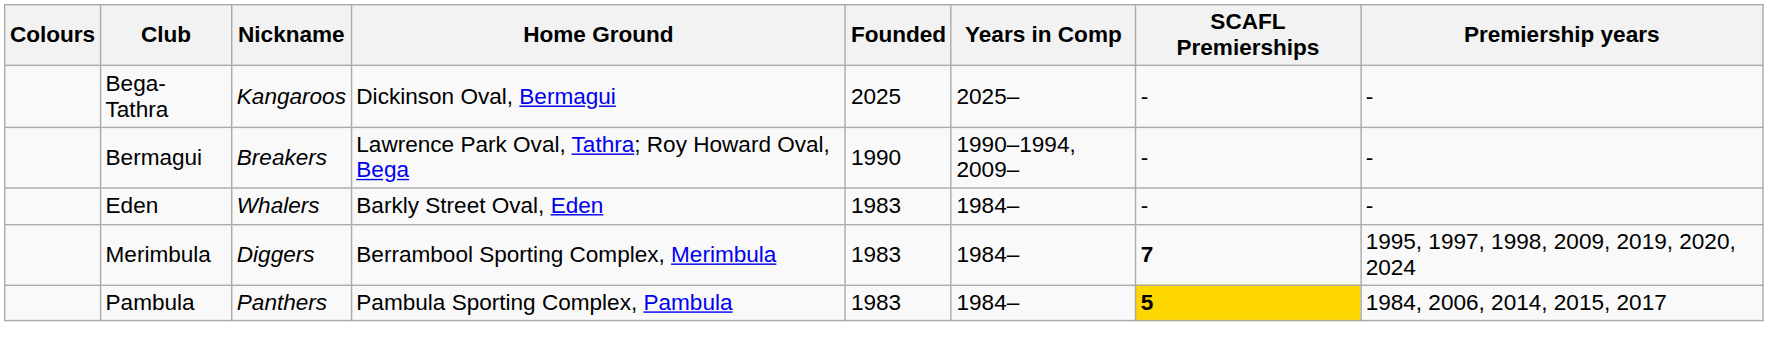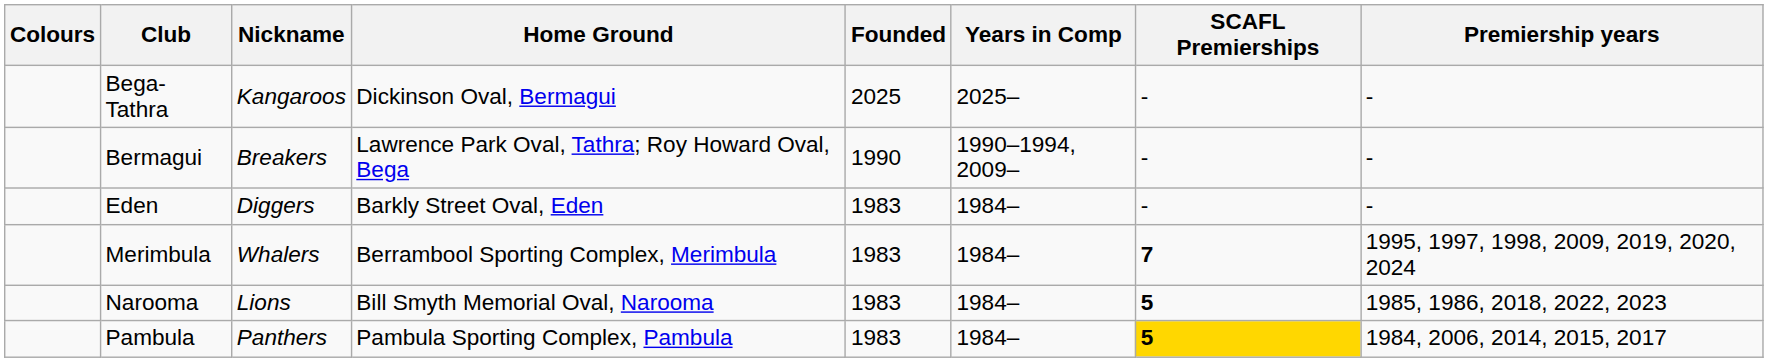 <table class="wikitable sortable">
 <tr>
 <th>Colours</th>
 <th>Club</th>
 <th>Nickname</th>
 <th>Home Ground</th>
 <th>Founded</th>
 <th>Years in Comp</th>
 <th>SCAFL Premierships</th>
 <th>Premiership years</th>
 </tr>
 <tr>
 <td></td>
 <td>Bega-Tathra</td>
 <td><em>Kangaroos</em></td>
 <td>Dickinson Oval, <a href='#'>Bermagui</a></td>
 <td>2025</td>
 <td>2025–</td>
 <td>-</td>
 <td>-</td>
 </tr>
 <tr>
 <td></td>
 <td>Bermagui</td>
 <td><em>Breakers</em></td>
 <td>Lawrence Park Oval, <a href='#'>Tathra</a>; Roy Howard Oval, <a href='#'>Bega</a></td>
 <td>1990</td>
 <td>1990–1994, 2009–</td>
 <td>-</td>
 <td>-</td>
 </tr>
 <tr>
 <td></td>
 <td>Eden</td>
-<td><em>Whalers</em></td>
+<td><em>Diggers</em></td>
 <td>Barkly Street Oval, <a href='#'>Eden</a></td>
 <td>1983</td>
 <td>1984–</td>
 <td>-</td>
 <td>-</td>
 </tr>
 <tr>
 <td></td>
 <td>Merimbula</td>
-<td><em>Diggers</em></td>
+<td><em>Whalers</em></td>
 <td>Berrambool Sporting Complex, <a href='#'>Merimbula</a></td>
 <td>1983</td>
 <td>1984–</td>
 <td><strong>7</strong></td>
 <td>1995, 1997, 1998, 2009, 2019, 2020, 2024</td>
+</tr>
+<tr>
+<td></td>
+<td>Narooma</td>
+<td><em>Lions</em></td>
+<td>Bill Smyth Memorial Oval, <a href='#'>Narooma</a></td>
+<td>1983</td>
+<td>1984–</td>
+<td><strong>5</strong></td>
+<td>1985, 1986, 2018, 2022, 2023</td>
 </tr>
 <tr>
 <td></td>
 <td>Pambula</td>
 <td><em>Panthers</em></td>
 <td>Pambula Sporting Complex, <a href='#'>Pambula</a></td>
 <td>1983</td>
 <td>1984–</td>
 <td style="background: gold;"><strong>5</strong></td>
 <td>1984, 2006, 2014, 2015, 2017</td>
 </tr>
 </table>
